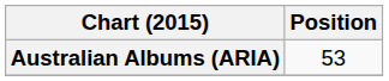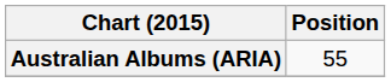 <table class="wikitable sortable plainrowheaders" style="text-align:center">
 <tr>
 <th scope="col">Chart (2015)</th>
 <th scope="col">Position</th>
 </tr>
 <tr>
 <th scope="row">Australian Albums (ARIA)</th>
-<td>53</td>
+<td>55</td>
 </tr>
 <tr>
 </tr>
 </table>
